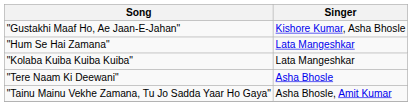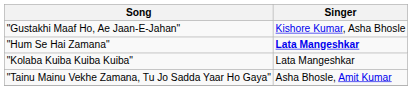 <table class="wikitable">
 <tr>
 <th>Song</th>
 <th>Singer</th>
 </tr>
 <tr>
 <td>"Gustakhi Maaf Ho, Ae Jaan-E-Jahan"</td>
 <td><a href='#'>Kishore Kumar</a>, Asha Bhosle</td>
 </tr>
 <tr>
 <td>"Hum Se Hai Zamana"</td>
-<td><a href='#'>Lata Mangeshkar</a></td>
+<td><strong><a href='#'>Lata Mangeshkar</a></strong></td>
 </tr>
 <tr>
 <td>"Kolaba Kuiba Kuiba Kuiba"</td>
 <td>Lata Mangeshkar</td>
-</tr>
-<tr>
-<td>"Tere Naam Ki Deewani"</td>
-<td><a href='#'>Asha Bhosle</a></td>
 </tr>
 <tr>
 <td>"Tainu Mainu Vekhe Zamana, Tu Jo Sadda Yaar Ho Gaya"</td>
 <td>Asha Bhosle, <a href='#'>Amit Kumar</a></td>
 </tr>
 <tr>
 </tr>
 </table>
